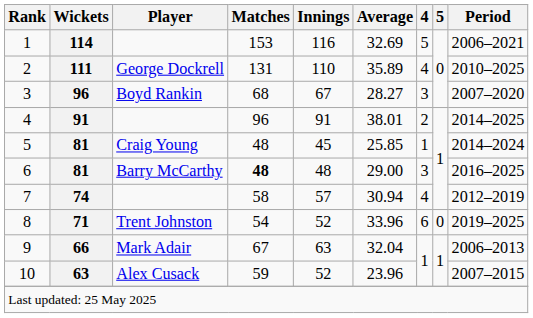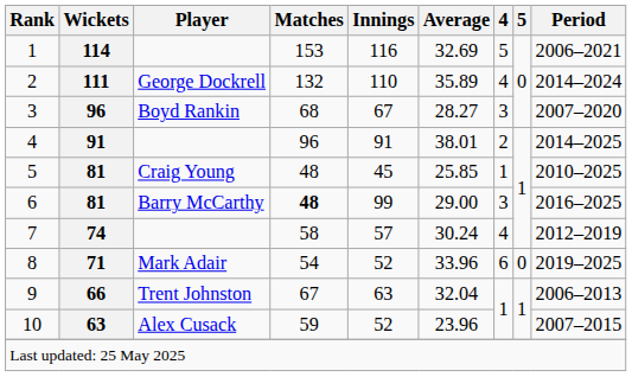 <table class="wikitable plainrowheaders sortable">
 <tr>
 <th scope=col>Rank</th>
 <th scope=col>Wickets</th>
 <th scope=col>Player</th>
 <th scope=col>Matches</th>
 <th scope=col>Innings</th>
 <th scope=col>Average</th>
 <th scope=col>4</th>
 <th scope=col>5</th>
 <th scope=col>Period</th>
 </tr>
 <tr>
 <td align=center>1</td>
 <th scope=row style=text-align:center;>114</th>
 <td></td>
 <td align=center>153</td>
 <td align=center>116</td>
 <td align=center>32.69</td>
 <td align=center>5</td>
 <td align=center rowspan=3>0</td>
 <td>2006–2021</td>
 </tr>
 <tr>
 <td align=center>2</td>
 <th scope=row style=text-align:center;>111</th>
 <td><a href='#'>George Dockrell</a></td>
-<td align=center>131</td>
+<td align=center>132</td>
 <td align=center>110</td>
 <td align=center>35.89</td>
 <td align=center>4</td>
-<td>2010–2025</td>
+<td>2014–2024</td>
 </tr>
 <tr>
 <td align=center>3</td>
 <th scope=row style=text-align:center;>96</th>
 <td><a href='#'>Boyd Rankin</a></td>
 <td align=center>68</td>
 <td align=center>67</td>
 <td align=center>28.27</td>
 <td align=center>3</td>
 <td>2007–2020</td>
 </tr>
 <tr>
 <td align=center>4</td>
 <th scope=row style=text-align:center;>91</th>
 <td></td>
 <td align=center>96</td>
 <td align=center>91</td>
 <td align=center>38.01</td>
 <td align=center>2</td>
 <td rowspan="4" align="center">1</td>
 <td>2014–2025</td>
 </tr>
 <tr>
 <td align="center">5</td>
 <th scope="row" style="text-align:center;">81</th>
 <td><a href='#'>Craig Young</a></td>
 <td align="center">48</td>
 <td align="center">45</td>
 <td align="center">25.85</td>
 <td align="center">1</td>
-<td>2014–2024</td>
+<td>2010–2025</td>
 </tr>
 <tr>
 <td align="center">6</td>
 <th scope="row" style="text-align:center;">81</th>
 <td><a href='#'>Barry McCarthy</a></td>
 <td align="center"><strong>48</strong></td>
-<td align="center">48</td>
+<td align="center">99</td>
 <td align="center">29.00</td>
 <td align="center">3</td>
 <td>2016–2025</td>
 </tr>
 <tr>
 <td align="center">7</td>
 <th scope="row" style="text-align:center;">74</th>
 <td></td>
 <td align="center">58</td>
 <td align="center">57</td>
-<td align="center">30.94</td>
+<td align="center">30.24</td>
 <td align="center">4</td>
 <td>2012–2019</td>
 </tr>
 <tr>
 <td align="center">8</td>
 <th scope="row" style="text-align:center;">71</th>
-<td><a href='#'>Trent Johnston</a></td>
+<td><a href='#'>Mark Adair</a></td>
 <td align="center">54</td>
 <td align="center">52</td>
 <td align="center">33.96</td>
 <td align="center">6</td>
 <td align="center">0</td>
 <td>2019–2025</td>
 </tr>
 <tr>
 <td align="center">9</td>
 <th scope="row" style="text-align:center;">66</th>
-<td><a href='#'>Mark Adair</a></td>
+<td><a href='#'>Trent Johnston</a></td>
 <td align="center">67</td>
 <td align="center">63</td>
 <td align="center">32.04</td>
 <td rowspan="2" align="center">1</td>
 <td rowspan="2" align="center">1</td>
 <td>2006–2013</td>
 </tr>
 <tr>
 <td align="center">10</td>
 <th scope="row" style="text-align:center;">63</th>
 <td><a href='#'>Alex Cusack</a></td>
 <td align="center">59</td>
 <td align="center">52</td>
 <td align="center">23.96</td>
 <td>2007–2015</td>
 </tr>
 <tr>
 </tr>
 <tr class=sortbottom>
 <td colspan=9><small>Last updated: 25 May 2025</small></td>
 </tr>
 </table>
